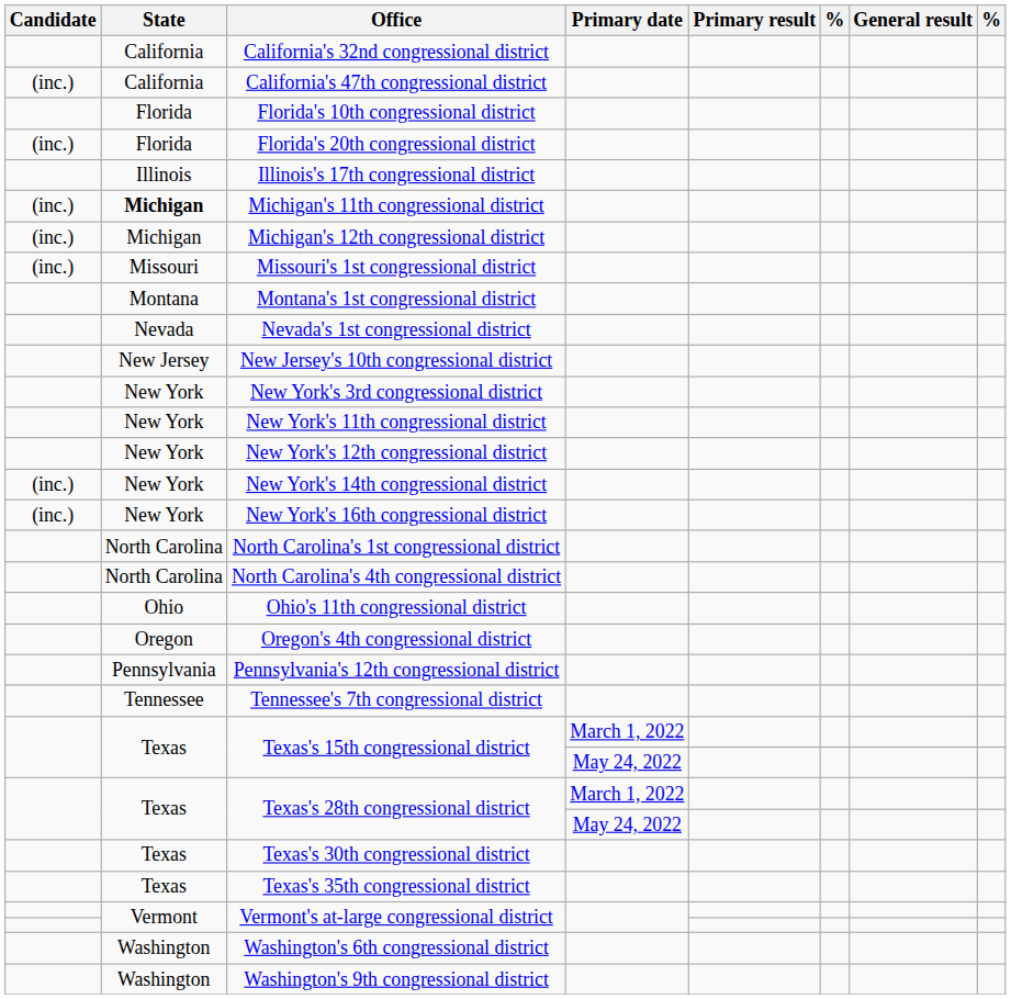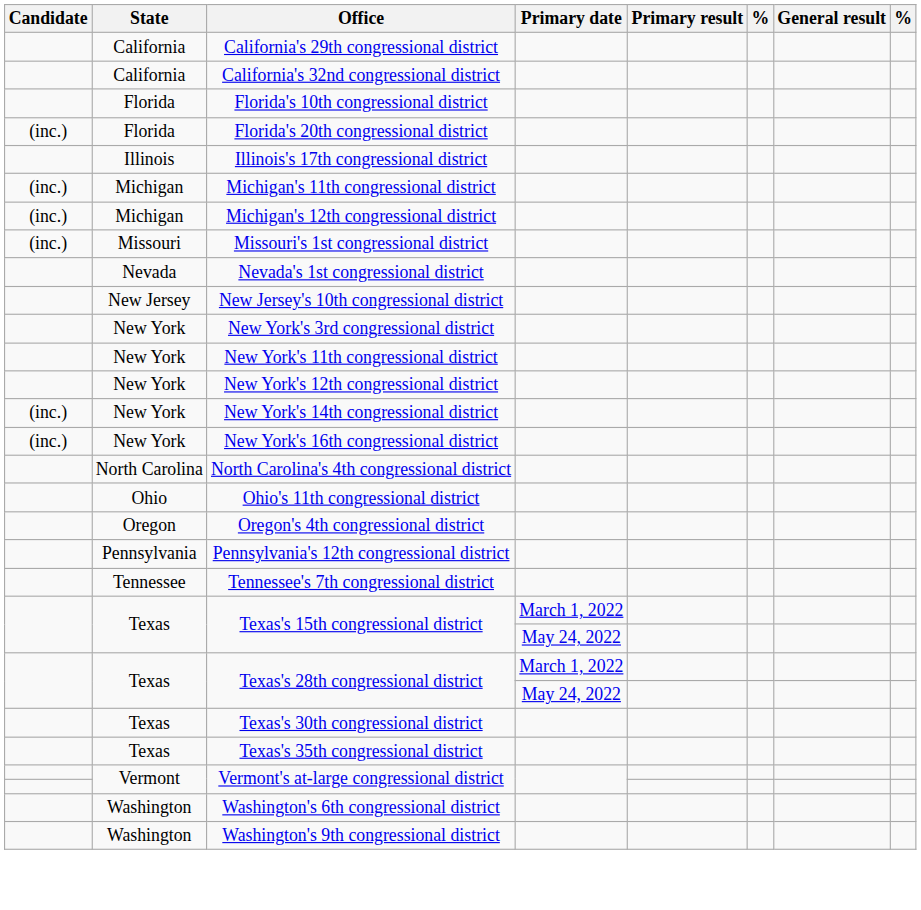 <table class="wikitable sortable">
 <tr>
 <th bgcolor=teal><span>Candidate</span></th>
 <th bgcolor=teal><span>State</span></th>
 <th bgcolor=teal><span>Office</span></th>
 <th bgcolor=teal><span>Primary date</span></th>
 <th bgcolor=teal data-sort-type="date"><span>Primary result</span></th>
 <th bgcolor=teal><span><abbr>%</abbr></span></th>
 <th bgcolor=teal><span>General result</span></th>
 <th bgcolor=teal><span><abbr>%</abbr></span></th>
 </tr>
 <tr style="text-align:center;">
 <td></td>
 <td> California</td>
-<td><a href='#'>California's 32nd congressional district</a></td>
+<td><a href='#'>California's 29th congressional district</a></td>
 <td><a href='#'></a></td>
 <td></td>
 <td></td>
 <td></td>
 <td></td>
 </tr>
 <tr style="text-align:center;">
-<td> (inc.)</td>
+<td></td>
 <td> California</td>
-<td><a href='#'>California's 47th congressional district</a></td>
+<td><a href='#'>California's 32nd congressional district</a></td>
 <td><a href='#'></a></td>
 <td></td>
 <td></td>
 <td></td>
 <td></td>
 </tr>
 <tr style="text-align:center;">
 <td></td>
 <td> Florida</td>
 <td><a href='#'>Florida's 10th congressional district</a></td>
 <td><a href='#'></a></td>
 <td></td>
 <td></td>
 <td></td>
 <td></td>
 </tr>
 <tr style="text-align:center;">
 <td> (inc.)</td>
 <td> Florida</td>
 <td><a href='#'>Florida's 20th congressional district</a></td>
 <td><a href='#'></a></td>
 <td></td>
 <td></td>
 <td></td>
 <td></td>
 </tr>
 <tr style="text-align:center;">
 <td></td>
 <td> Illinois</td>
 <td><a href='#'>Illinois's 17th congressional district</a></td>
 <td><a href='#'></a></td>
 <td></td>
 <td></td>
 <td></td>
 <td></td>
 </tr>
 <tr style="text-align:center;">
 <td> (inc.)</td>
-<td><strong> Michigan</strong></td>
+<td> Michigan</td>
 <td><a href='#'>Michigan's 11th congressional district</a></td>
 <td><a href='#'></a></td>
 <td></td>
 <td></td>
 <td></td>
 <td></td>
 </tr>
 <tr style="text-align:center;">
 <td> (inc.)</td>
 <td> Michigan</td>
 <td><a href='#'>Michigan's 12th congressional district</a></td>
 <td><a href='#'></a></td>
 <td></td>
 <td></td>
 <td></td>
 <td></td>
 </tr>
 <tr style="text-align:center;">
 <td> (inc.)</td>
 <td> Missouri</td>
 <td><a href='#'>Missouri's 1st congressional district</a></td>
-<td><a href='#'></a></td>
-<td></td>
-<td></td>
-<td></td>
-<td></td>
-</tr>
-<tr style="text-align:center;">
-<td></td>
-<td> Montana</td>
-<td><a href='#'>Montana's 1st congressional district</a></td>
 <td><a href='#'></a></td>
 <td></td>
 <td></td>
 <td></td>
 <td></td>
 </tr>
 <tr style="text-align:center;">
 <td></td>
 <td> Nevada</td>
 <td><a href='#'>Nevada's 1st congressional district</a></td>
 <td><a href='#'></a></td>
 <td></td>
 <td></td>
 <td></td>
 <td></td>
 </tr>
 <tr style="text-align:center;">
 <td></td>
 <td> New Jersey</td>
 <td><a href='#'>New Jersey's 10th congressional district</a></td>
 <td><a href='#'></a></td>
 <td></td>
 <td></td>
 <td></td>
 <td></td>
 </tr>
 <tr style="text-align:center;">
 <td></td>
 <td> New York</td>
 <td><a href='#'>New York's 3rd congressional district</a></td>
 <td><a href='#'></a></td>
 <td></td>
 <td></td>
 <td></td>
 <td></td>
 </tr>
 <tr style="text-align:center;">
 <td></td>
 <td> New York</td>
 <td><a href='#'>New York's 11th congressional district</a></td>
 <td><a href='#'></a></td>
 <td></td>
 <td></td>
 <td></td>
 <td></td>
 </tr>
 <tr style="text-align:center;">
 <td></td>
 <td> New York</td>
 <td><a href='#'>New York's 12th congressional district</a></td>
 <td><a href='#'></a></td>
 <td></td>
 <td></td>
 <td></td>
 <td></td>
 </tr>
 <tr style="text-align:center;">
 <td> (inc.)</td>
 <td> New York</td>
 <td><a href='#'>New York's 14th congressional district</a></td>
 <td><a href='#'></a></td>
 <td></td>
 <td></td>
 <td></td>
 <td></td>
 </tr>
 <tr style="text-align:center;">
 <td> (inc.)</td>
 <td> New York</td>
 <td><a href='#'>New York's 16th congressional district</a></td>
-<td><a href='#'></a></td>
-<td></td>
-<td></td>
-<td></td>
-<td></td>
-</tr>
-<tr style="text-align:center;">
-<td></td>
-<td> North Carolina</td>
-<td><a href='#'>North Carolina's 1st congressional district</a></td>
 <td><a href='#'></a></td>
 <td></td>
 <td></td>
 <td></td>
 <td></td>
 </tr>
 <tr style="text-align:center;">
 <td></td>
 <td> North Carolina</td>
 <td><a href='#'>North Carolina's 4th congressional district</a></td>
 <td><a href='#'></a></td>
 <td></td>
 <td></td>
 <td></td>
 <td></td>
 </tr>
 <tr style="text-align:center;">
 <td></td>
 <td> Ohio</td>
 <td><a href='#'>Ohio's 11th congressional district</a></td>
 <td><a href='#'></a></td>
 <td></td>
 <td></td>
 <td></td>
 <td></td>
 </tr>
 <tr style="text-align:center;">
 <td></td>
 <td> Oregon</td>
 <td><a href='#'>Oregon's 4th congressional district</a></td>
 <td><a href='#'></a></td>
 <td></td>
 <td></td>
 <td></td>
 <td></td>
 </tr>
 <tr style="text-align:center;">
 <td></td>
 <td> Pennsylvania</td>
 <td><a href='#'>Pennsylvania's 12th congressional district</a></td>
 <td><a href='#'></a></td>
 <td></td>
 <td></td>
 <td></td>
 <td></td>
 </tr>
 <tr style="text-align:center;">
 <td></td>
 <td> Tennessee</td>
 <td><a href='#'>Tennessee's 7th congressional district</a></td>
 <td><a href='#'></a></td>
 <td></td>
 <td></td>
 <td></td>
 <td></td>
 </tr>
 <tr style="text-align:center;">
 <td rowspan="2"></td>
 <td rowspan="2"> Texas</td>
 <td rowspan="2"><a href='#'>Texas's 15th congressional district</a></td>
 <td><a href='#'>March 1, 2022</a><br></td>
 <td></td>
 <td></td>
 <td></td>
 <td></td>
 </tr>
 <tr style="text-align:center;">
 <td><a href='#'>May 24, 2022</a><br></td>
 <td></td>
 <td></td>
 <td></td>
 <td></td>
 </tr>
 <tr style="text-align:center;">
 <td rowspan="2"></td>
 <td rowspan="2"> Texas</td>
 <td rowspan="2"><a href='#'>Texas's 28th congressional district</a></td>
 <td><a href='#'>March 1, 2022</a><br></td>
 <td></td>
 <td></td>
 <td></td>
 <td></td>
 </tr>
 <tr style="text-align:center;">
 <td><a href='#'>May 24, 2022</a><br></td>
 <td></td>
 <td></td>
 <td></td>
 <td></td>
 </tr>
 <tr style="text-align:center;">
 <td></td>
 <td> Texas</td>
 <td><a href='#'>Texas's 30th congressional district</a></td>
 <td><a href='#'></a></td>
 <td></td>
 <td></td>
 <td></td>
 <td></td>
 </tr>
 <tr style="text-align:center;">
 <td></td>
 <td> Texas</td>
 <td><a href='#'>Texas's 35th congressional district</a></td>
 <td><a href='#'></a></td>
 <td></td>
 <td></td>
 <td></td>
 <td></td>
 </tr>
 <tr style="text-align:center;">
 <td></td>
 <td rowspan="2"> Vermont</td>
 <td rowspan="2"><a href='#'>Vermont's at-large congressional district</a></td>
 <td rowspan="2"><a href='#'></a></td>
 <td></td>
 <td></td>
 <td></td>
 <td></td>
 </tr>
 <tr style="text-align:center;">
 <td><s></s></td>
 <td></td>
 <td></td>
 <td></td>
 <td></td>
 </tr>
 <tr style="text-align:center;">
 <td></td>
 <td> Washington</td>
 <td><a href='#'>Washington's 6th congressional district</a></td>
 <td><a href='#'></a></td>
 <td></td>
 <td></td>
 <td></td>
 <td></td>
 </tr>
 <tr style="text-align:center;">
 <td></td>
 <td> Washington</td>
 <td><a href='#'>Washington's 9th congressional district</a></td>
 <td><a href='#'></a></td>
 <td></td>
 <td></td>
 <td></td>
 <td></td>
 </tr>
 </table>
